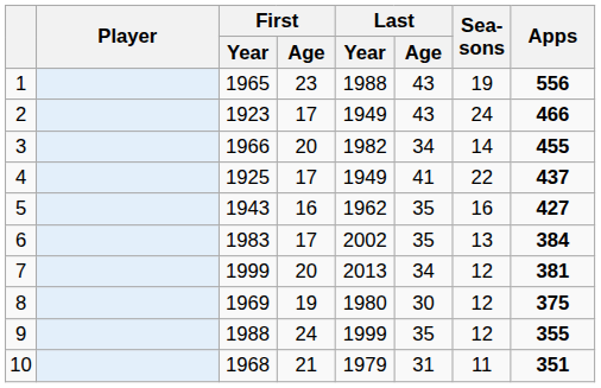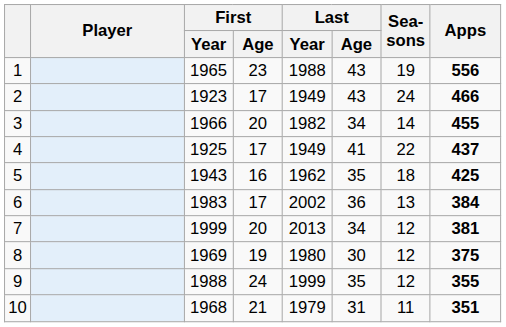 <table class="wikitable sortable nowrap" style="text-align: center">
 <tr>
 <th rowspan=2 class="unsortable"></th>
 <th rowspan=2 width=140>Player</th>
 <th colspan=2>First</th>
 <th colspan=2>Last</th>
 <th rowspan=2 width=40>Sea-<br>sons</th>
 <th rowspan=2 width=60>Apps</th>
 </tr>
 <tr>
 <th width=40>Year</th>
 <th width=40>Age</th>
 <th width=40>Year</th>
 <th width=40>Age</th>
 </tr>
 <tr>
 <td>1</td>
 <td bgcolor="e3effa" align="left"></td>
 <td>1965</td>
 <td>23</td>
 <td>1988</td>
 <td>43</td>
 <td>19</td>
 <td><strong>556</strong></td>
 </tr>
 <tr>
 <td>2</td>
 <td bgcolor="e3effa" align="left"></td>
 <td>1923</td>
 <td>17</td>
 <td>1949</td>
 <td>43</td>
 <td>24</td>
 <td><strong>466</strong></td>
 </tr>
 <tr>
 <td>3</td>
 <td bgcolor="e3effa" align="left"></td>
 <td>1966</td>
 <td>20</td>
 <td>1982</td>
 <td>34</td>
 <td>14</td>
 <td><strong>455</strong></td>
 </tr>
 <tr>
 <td>4</td>
 <td bgcolor="e3effa" align="left"></td>
 <td>1925</td>
 <td>17</td>
 <td>1949</td>
 <td>41</td>
 <td>22</td>
 <td><strong>437</strong></td>
 </tr>
 <tr>
 <td>5</td>
 <td bgcolor="e3effa" align="left"></td>
 <td>1943</td>
 <td>16</td>
 <td>1962</td>
 <td>35</td>
-<td>16</td>
-<td><strong>427</strong></td>
+<td>18</td>
+<td><strong>425</strong></td>
 </tr>
 <tr>
 <td>6</td>
 <td bgcolor="e3effa" align="left"></td>
 <td>1983</td>
 <td>17</td>
 <td>2002</td>
-<td>35</td>
+<td>36</td>
 <td>13</td>
 <td><strong>384</strong></td>
 </tr>
 <tr>
 <td>7</td>
 <td bgcolor="e3effa" align="left"></td>
 <td>1999</td>
 <td>20</td>
 <td>2013</td>
 <td>34</td>
 <td>12</td>
 <td><strong>381</strong></td>
 </tr>
 <tr>
 <td>8</td>
 <td bgcolor="e3effa" align="left"></td>
 <td>1969</td>
 <td>19</td>
 <td>1980</td>
 <td>30</td>
 <td>12</td>
 <td><strong>375</strong></td>
 </tr>
 <tr>
 <td>9</td>
 <td bgcolor="e3effa" align="left"></td>
 <td>1988</td>
 <td>24</td>
 <td>1999</td>
 <td>35</td>
 <td>12</td>
 <td><strong>355</strong></td>
 </tr>
 <tr>
 <td>10</td>
 <td bgcolor="e3effa" align="left"></td>
 <td>1968</td>
 <td>21</td>
 <td>1979</td>
 <td>31</td>
 <td>11</td>
 <td><strong>351</strong></td>
 </tr>
 </table>
